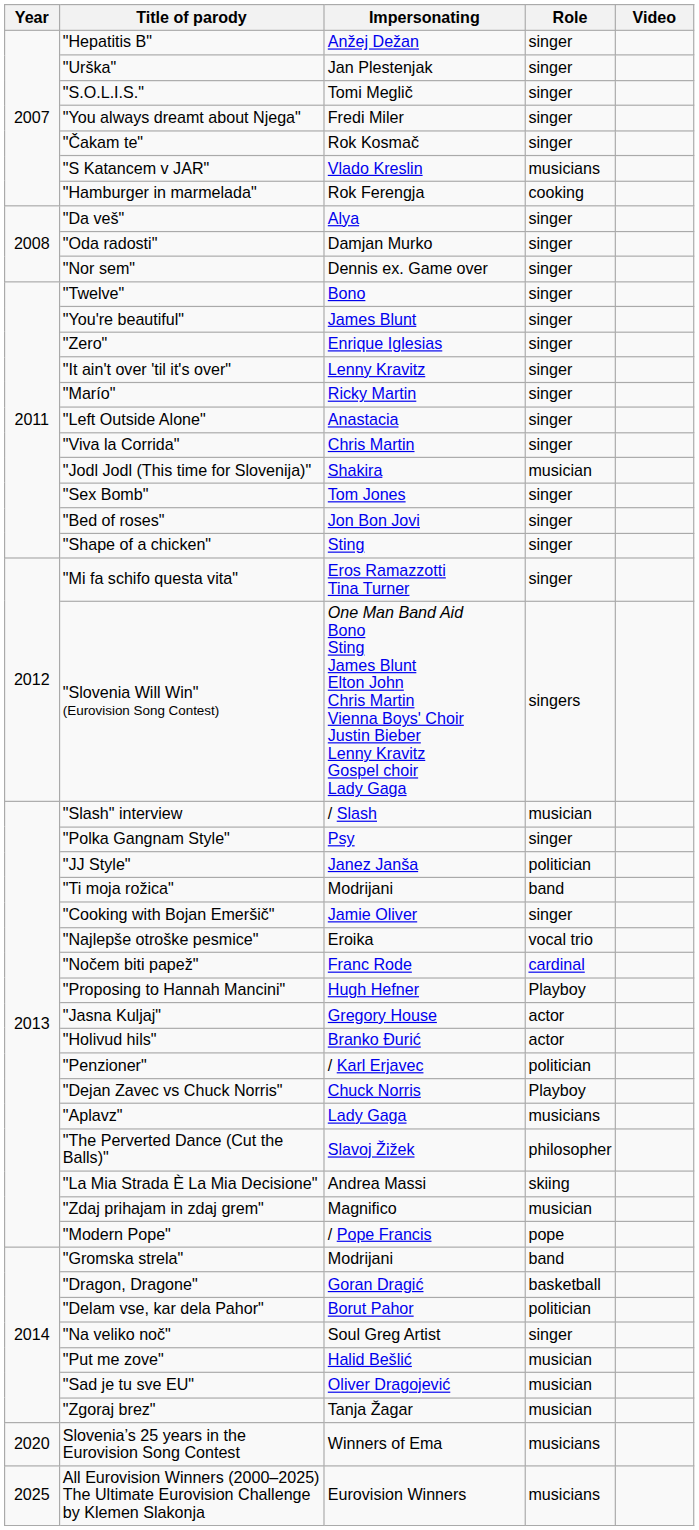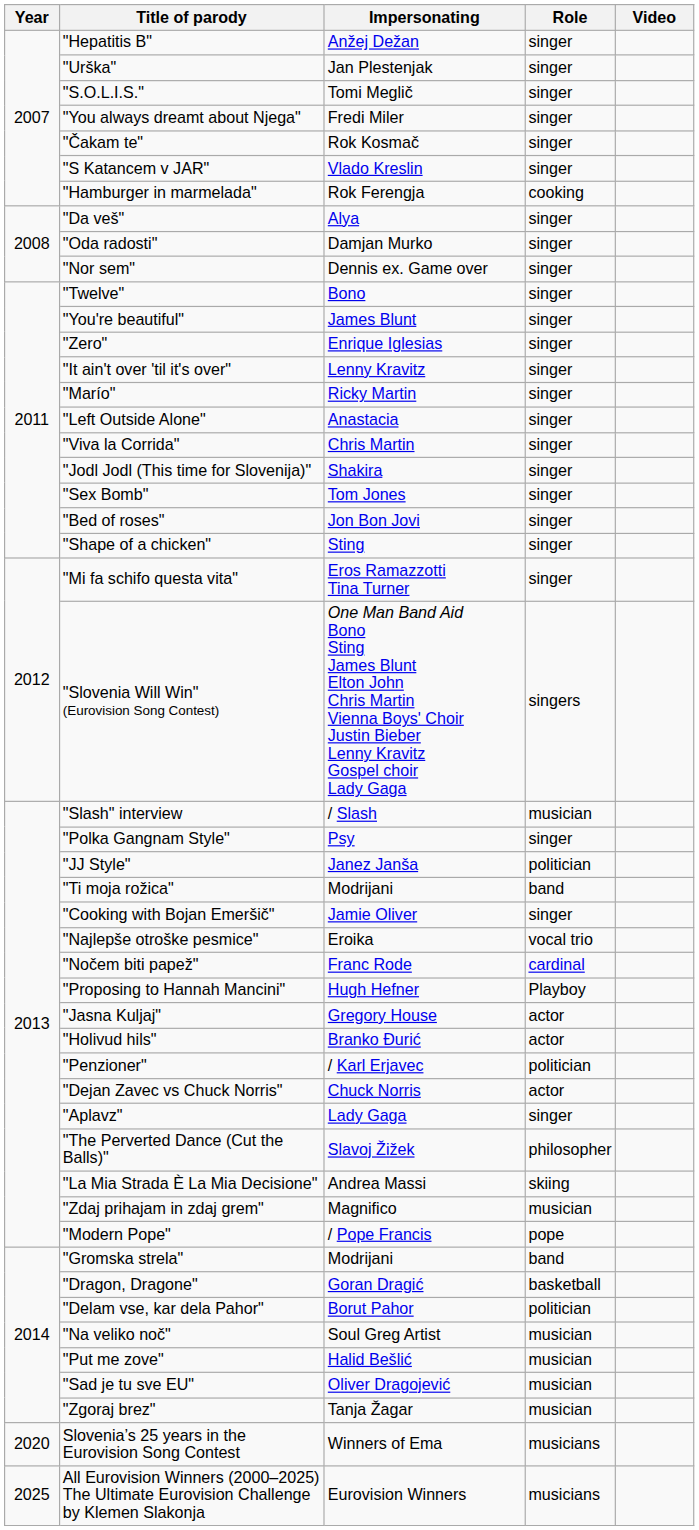 <table class="wikitable" style="font-size:86%;">
 <tr>
 <th width="40">Year</th>
 <th width="220">Title of parody</th>
 <th width="165">Impersonating</th>
 <th width="69">Role</th>
 <th width="60">Video</th>
 </tr>
 <tr>
 <td align=center rowspan=7>2007</td>
 <td>"Hepatitis B"</td>
 <td> <a href='#'>Anžej Dežan</a></td>
 <td>singer</td>
 <td></td>
 </tr>
 <tr>
 <td>"Urška"</td>
 <td> Jan Plestenjak</td>
 <td>singer</td>
 <td></td>
 </tr>
 <tr>
 <td>"S.O.L.I.S."</td>
 <td> Tomi Meglič</td>
 <td>singer</td>
 <td></td>
 </tr>
 <tr>
 <td>"You always dreamt about Njega"</td>
 <td> Fredi Miler</td>
 <td>singer</td>
 <td></td>
 </tr>
 <tr>
 <td>"Čakam te"</td>
 <td> Rok Kosmač</td>
 <td>singer</td>
 <td></td>
 </tr>
 <tr>
 <td>"S Katancem v JAR"</td>
 <td> <a href='#'>Vlado Kreslin</a></td>
-<td>musicians</td>
+<td>singer</td>
 <td></td>
 </tr>
 <tr>
 <td>"Hamburger in marmelada"</td>
 <td> Rok Ferengja</td>
 <td>cooking</td>
 <td></td>
 </tr>
 <tr>
 <td align=center rowspan=3>2008</td>
 <td>"Da veš"</td>
 <td> <a href='#'>Alya</a></td>
 <td>singer</td>
 <td></td>
 </tr>
 <tr>
 <td>"Oda radosti"</td>
 <td> Damjan Murko</td>
 <td>singer</td>
 <td></td>
 </tr>
 <tr>
 <td>"Nor sem"</td>
 <td> Dennis ex. Game over</td>
 <td>singer</td>
 <td></td>
 </tr>
 <tr>
 <td align=center rowspan=11>2011</td>
 <td>"Twelve"</td>
 <td> <a href='#'>Bono</a></td>
 <td>singer</td>
 <td></td>
 </tr>
 <tr>
 <td>"You're beautiful"</td>
 <td> <a href='#'>James Blunt</a></td>
 <td>singer</td>
 <td></td>
 </tr>
 <tr>
 <td>"Zero"</td>
 <td> <a href='#'>Enrique Iglesias</a></td>
 <td>singer</td>
 <td></td>
 </tr>
 <tr>
 <td>"It ain't over 'til it's over"</td>
 <td> <a href='#'>Lenny Kravitz</a></td>
 <td>singer</td>
 <td></td>
 </tr>
 <tr>
 <td>"Marío"</td>
 <td> <a href='#'>Ricky Martin</a></td>
 <td>singer</td>
 <td></td>
 </tr>
 <tr>
 <td>"Left Outside Alone"</td>
 <td> <a href='#'>Anastacia</a></td>
 <td>singer</td>
 <td></td>
 </tr>
 <tr>
 <td>"Viva la Corrida"</td>
 <td> <a href='#'>Chris Martin</a></td>
 <td>singer</td>
 <td></td>
 </tr>
 <tr>
 <td>"Jodl Jodl (This time for Slovenija)"</td>
 <td> <a href='#'>Shakira</a></td>
-<td>musician</td>
+<td>singer</td>
 <td></td>
 </tr>
 <tr>
 <td>"Sex Bomb"</td>
 <td> <a href='#'>Tom Jones</a></td>
 <td>singer</td>
 <td></td>
 </tr>
 <tr>
 <td>"Bed of roses"</td>
 <td> <a href='#'>Jon Bon Jovi</a></td>
 <td>singer</td>
 <td></td>
 </tr>
 <tr>
 <td>"Shape of a chicken"</td>
 <td> <a href='#'>Sting</a></td>
 <td>singer</td>
 <td></td>
 </tr>
 <tr>
 <td align=center rowspan=2>2012</td>
 <td>"Mi fa schifo questa vita"</td>
 <td> <a href='#'>Eros Ramazzotti</a><br> <a href='#'>Tina Turner</a></td>
 <td>singer</td>
 <td></td>
 </tr>
 <tr>
 <td>"Slovenia Will Win"<br><small>(Eurovision Song Contest)</small></td>
 <td><em>One Man Band Aid</em><br> <a href='#'>Bono</a><br> <a href='#'>Sting</a><br> <a href='#'>James Blunt</a><br> <a href='#'>Elton John</a><br> <a href='#'>Chris Martin</a><br> <a href='#'>Vienna Boys' Choir</a><br> <a href='#'>Justin Bieber</a><br> <a href='#'>Lenny Kravitz</a><br> <a href='#'>Gospel choir</a><br> <a href='#'>Lady Gaga</a></td>
 <td>singers</td>
 <td></td>
 </tr>
 <tr>
 <td align=center rowspan=17>2013</td>
 <td>"Slash" interview</td>
 <td>/ <a href='#'>Slash</a></td>
 <td>musician</td>
 <td></td>
 </tr>
 <tr>
 <td>"Polka Gangnam Style"</td>
 <td> <a href='#'>Psy</a></td>
 <td>singer</td>
 <td></td>
 </tr>
 <tr>
 <td>"JJ Style"</td>
 <td> <a href='#'>Janez Janša</a></td>
 <td>politician</td>
 <td></td>
 </tr>
 <tr>
 <td>"Ti moja rožica"</td>
 <td> Modrijani</td>
 <td>band</td>
 <td></td>
 </tr>
 <tr>
 <td>"Cooking with Bojan Emeršič"</td>
 <td> <a href='#'>Jamie Oliver</a></td>
 <td>singer</td>
 <td></td>
 </tr>
 <tr>
 <td>"Najlepše otroške pesmice"</td>
 <td> Eroika</td>
 <td>vocal trio</td>
 <td></td>
 </tr>
 <tr>
 <td>"Nočem biti papež"</td>
 <td> <a href='#'>Franc Rode</a></td>
 <td><a href='#'>cardinal</a></td>
 <td></td>
 </tr>
 <tr>
 <td>"Proposing to Hannah Mancini"</td>
 <td> <a href='#'>Hugh Hefner</a></td>
 <td>Playboy</td>
 <td></td>
 </tr>
 <tr>
 <td>"Jasna Kuljaj"</td>
 <td> <a href='#'>Gregory House</a></td>
 <td>actor</td>
 <td></td>
 </tr>
 <tr>
 <td>"Holivud hils"</td>
 <td> <a href='#'>Branko Đurić</a></td>
 <td>actor</td>
 <td></td>
 </tr>
 <tr>
 <td>"Penzioner"</td>
 <td>/ <a href='#'>Karl Erjavec</a></td>
 <td>politician</td>
 <td></td>
 </tr>
 <tr>
 <td>"Dejan Zavec vs Chuck Norris"</td>
 <td> <a href='#'>Chuck Norris</a></td>
-<td>Playboy</td>
+<td>actor</td>
 <td></td>
 </tr>
 <tr>
 <td>"Aplavz"</td>
 <td> <a href='#'>Lady Gaga</a></td>
-<td>musicians</td>
+<td>singer</td>
 <td></td>
 </tr>
 <tr>
 <td>"The Perverted Dance (Cut the Balls)"</td>
 <td> <a href='#'>Slavoj Žižek</a></td>
 <td>philosopher</td>
 <td></td>
 </tr>
 <tr>
 <td>"La Mia Strada È La Mia Decisione"</td>
 <td> Andrea Massi</td>
 <td>skiing</td>
 <td></td>
 </tr>
 <tr>
 <td>"Zdaj prihajam in zdaj grem"</td>
 <td> Magnifico</td>
 <td>musician</td>
 <td></td>
 </tr>
 <tr>
 <td>"Modern Pope"</td>
 <td>/ <a href='#'>Pope Francis</a></td>
 <td>pope</td>
 <td></td>
 </tr>
 <tr>
 <td align=center rowspan=7>2014</td>
 <td>"Gromska strela"</td>
 <td> Modrijani</td>
 <td>band</td>
 <td></td>
 </tr>
 <tr>
 <td>"Dragon, Dragone"</td>
 <td> <a href='#'>Goran Dragić</a></td>
 <td>basketball</td>
 <td></td>
 </tr>
 <tr>
 <td>"Delam vse, kar dela Pahor"</td>
 <td> <a href='#'>Borut Pahor</a></td>
 <td>politician</td>
 <td></td>
 </tr>
 <tr>
 <td>"Na veliko noč"</td>
 <td> Soul Greg Artist</td>
-<td>singer</td>
+<td>musician</td>
 <td></td>
 </tr>
 <tr>
 <td>"Put me zove"</td>
 <td> <a href='#'>Halid Bešlić</a></td>
 <td>musician</td>
 <td></td>
 </tr>
 <tr>
 <td>"Sad je tu sve EU"</td>
 <td> <a href='#'>Oliver Dragojević</a></td>
 <td>musician</td>
 <td></td>
 </tr>
 <tr>
 <td>"Zgoraj brez"</td>
 <td> Tanja Žagar</td>
 <td>musician</td>
 <td></td>
 </tr>
 <tr>
 <td align=center>2020</td>
 <td>Slovenia’s 25 years in the Eurovision Song Contest</td>
 <td> Winners of Ema</td>
 <td>musicians</td>
 <td></td>
 </tr>
 <tr>
 <td align=center>2025</td>
 <td>All Eurovision Winners (2000–2025) The Ultimate Eurovision Challenge by Klemen Slakonja</td>
 <td>Eurovision Winners</td>
 <td>musicians</td>
 <td></td>
 </tr>
 </table>
